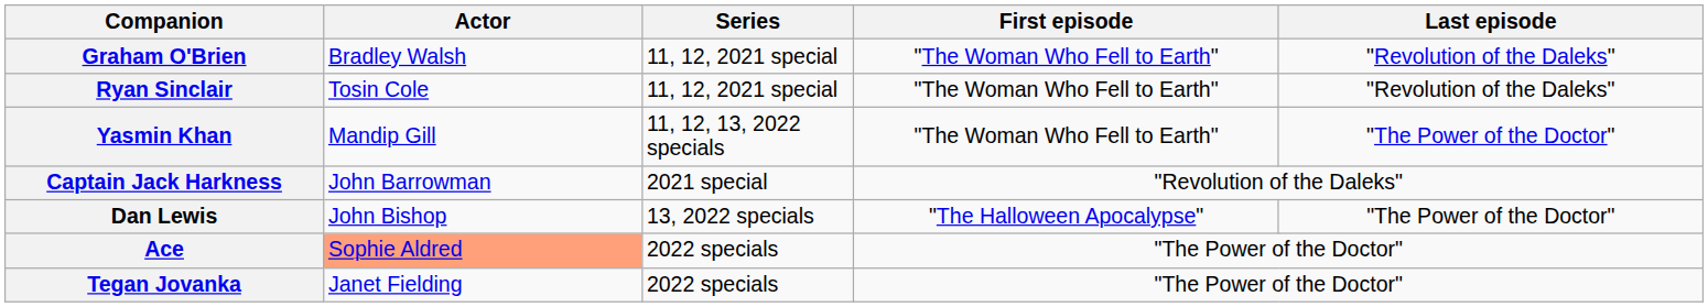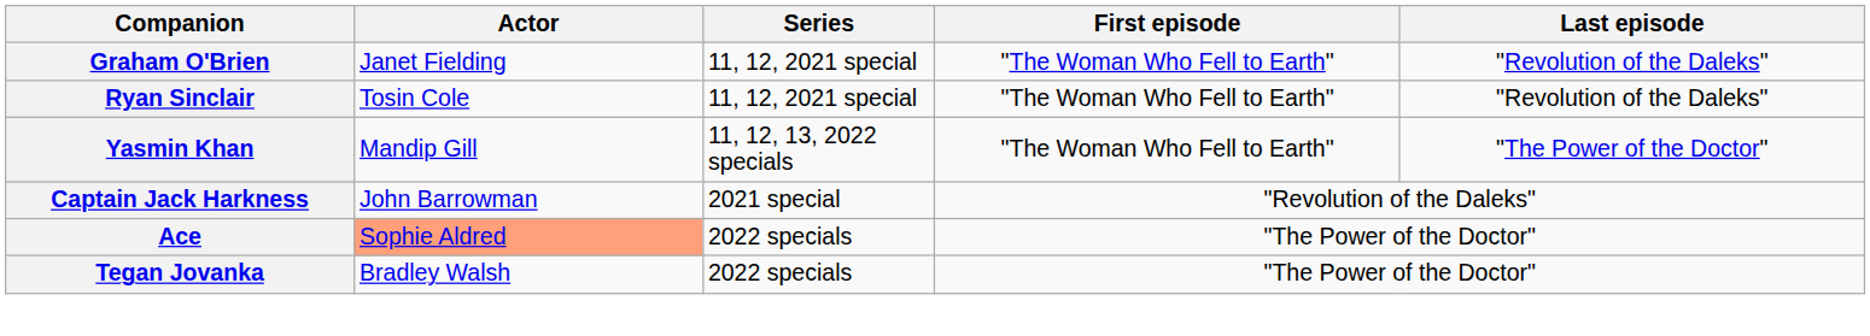 <table class="wikitable plainrowheaders" style="width:100%;">
 <tr>
 <th scope="col" style="width:15%;">Companion</th>
 <th scope="col" style="width:15%;">Actor</th>
 <th scope="col" style="width:10%;">Series</th>
 <th scope="col" style="width:20%;">First episode</th>
 <th scope="col" style="width:20%;">Last episode</th>
 </tr>
 <tr>
 <th scope="row"><a href='#'>Graham O'Brien</a></th>
-<td><a href='#'>Bradley Walsh</a></td>
+<td><a href='#'>Janet Fielding</a></td>
 <td>11, 12, 2021 special</td>
 <td align="center">"<a href='#'>The Woman Who Fell to Earth</a>"</td>
 <td align="center">"<a href='#'>Revolution of the Daleks</a>"</td>
 </tr>
 <tr>
 <th scope="row"><a href='#'>Ryan Sinclair</a></th>
 <td><a href='#'>Tosin Cole</a></td>
 <td>11, 12, 2021 special</td>
 <td align="center">"The Woman Who Fell to Earth"</td>
 <td align="center">"Revolution of the Daleks"</td>
 </tr>
 <tr>
 <th scope="row"><a href='#'>Yasmin Khan</a></th>
 <td><a href='#'>Mandip Gill</a></td>
 <td>11, 12, 13, 2022 specials</td>
 <td align="center">"The Woman Who Fell to Earth"</td>
 <td align="center">"<a href='#'>The Power of the Doctor</a>"</td>
 </tr>
 <tr>
 <th scope="row"><a href='#'>Captain Jack Harkness</a></th>
 <td><a href='#'>John Barrowman</a></td>
 <td>2021 special</td>
 <td align="center" colspan="2">"Revolution of the Daleks"</td>
 </tr>
 <tr>
-<th scope="row">Dan Lewis</th>
-<td><a href='#'>John Bishop</a></td>
-<td>13, 2022 specials</td>
-<td align="center">"<a href='#'>The Halloween Apocalypse</a>"</td>
-<td align="center">"The Power of the Doctor"</td>
-</tr>
-<tr>
 <th scope="row"><a href='#'>Ace</a></th>
 <td style="background: lightsalmon;"><a href='#'>Sophie Aldred</a></td>
 <td>2022 specials</td>
 <td align="center" colspan="2">"The Power of the Doctor"</td>
 </tr>
 <tr>
 <th scope="row"><a href='#'>Tegan Jovanka</a></th>
-<td><a href='#'>Janet Fielding</a></td>
+<td><a href='#'>Bradley Walsh</a></td>
 <td>2022 specials</td>
 <td align="center" colspan="2">"The Power of the Doctor"</td>
 </tr>
 </table>
